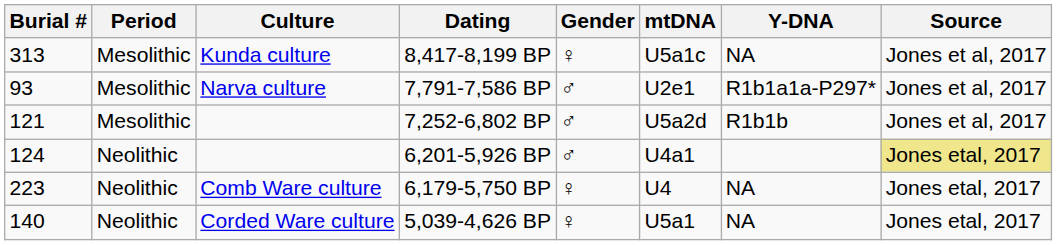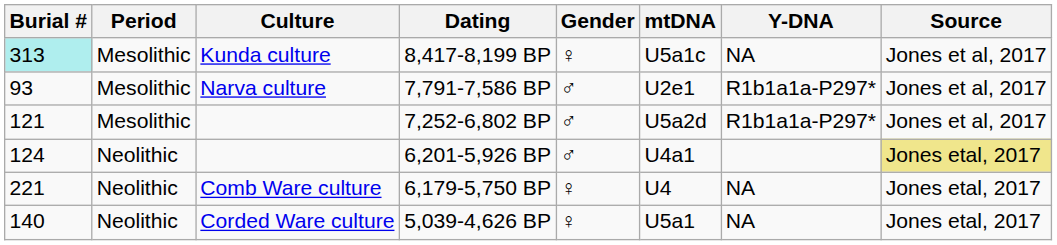 <table class="wikitable sortable">
 <tr>
 <th>Burial #</th>
 <th>Period</th>
 <th>Culture</th>
 <th>Dating</th>
 <th>Gender</th>
 <th>mtDNA</th>
 <th>Y-DNA</th>
 <th>Source</th>
 </tr>
 <tr>
-<td>313</td>
+<td style="background: paleturquoise;">313</td>
 <td>Mesolithic</td>
 <td><a href='#'>Kunda culture</a></td>
 <td>8,417-8,199 BP</td>
 <td>♀</td>
 <td>U5a1c</td>
 <td>NA</td>
 <td>Jones et al, 2017</td>
 </tr>
 <tr>
 <td>93</td>
 <td>Mesolithic</td>
 <td><a href='#'>Narva culture</a></td>
 <td>7,791-7,586 BP</td>
 <td>♂</td>
 <td>U2e1</td>
 <td>R1b1a1a-P297*</td>
 <td>Jones et al, 2017</td>
 </tr>
 <tr>
 <td>121</td>
 <td>Mesolithic</td>
 <td></td>
 <td>7,252-6,802 BP</td>
 <td>♂</td>
 <td>U5a2d</td>
-<td>R1b1b</td>
+<td>R1b1a1a-P297*</td>
 <td>Jones et al, 2017</td>
 </tr>
 <tr>
 <td>124</td>
 <td>Neolithic</td>
 <td></td>
 <td>6,201-5,926 BP</td>
 <td>♂</td>
 <td>U4a1</td>
 <td></td>
 <td style="background: khaki;">Jones etal, 2017</td>
 </tr>
 <tr>
-<td>223</td>
+<td>221</td>
 <td>Neolithic</td>
 <td><a href='#'>Comb Ware culture</a></td>
 <td>6,179-5,750 BP</td>
 <td>♀</td>
 <td>U4</td>
 <td>NA</td>
 <td>Jones etal, 2017</td>
 </tr>
 <tr>
 <td>140</td>
 <td>Neolithic</td>
 <td><a href='#'>Corded Ware culture</a></td>
 <td>5,039-4,626 BP</td>
 <td>♀</td>
 <td>U5a1</td>
 <td>NA</td>
 <td>Jones etal, 2017</td>
 </tr>
 </table>
